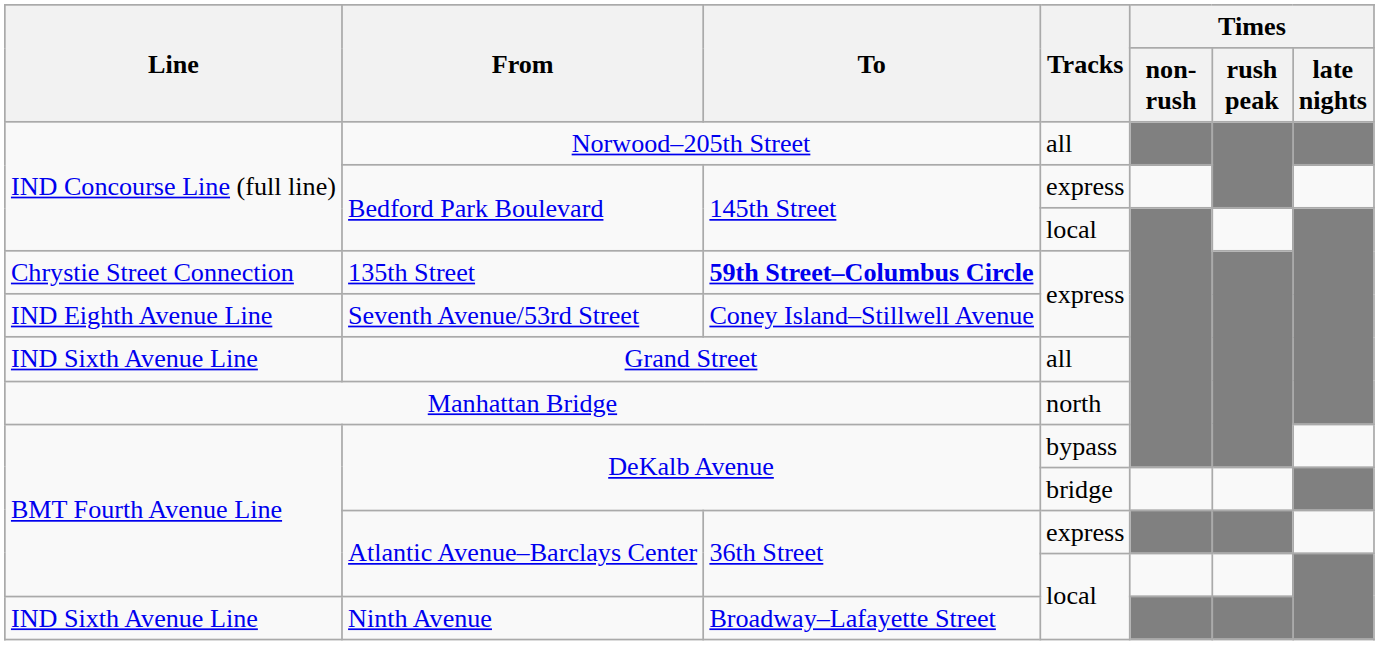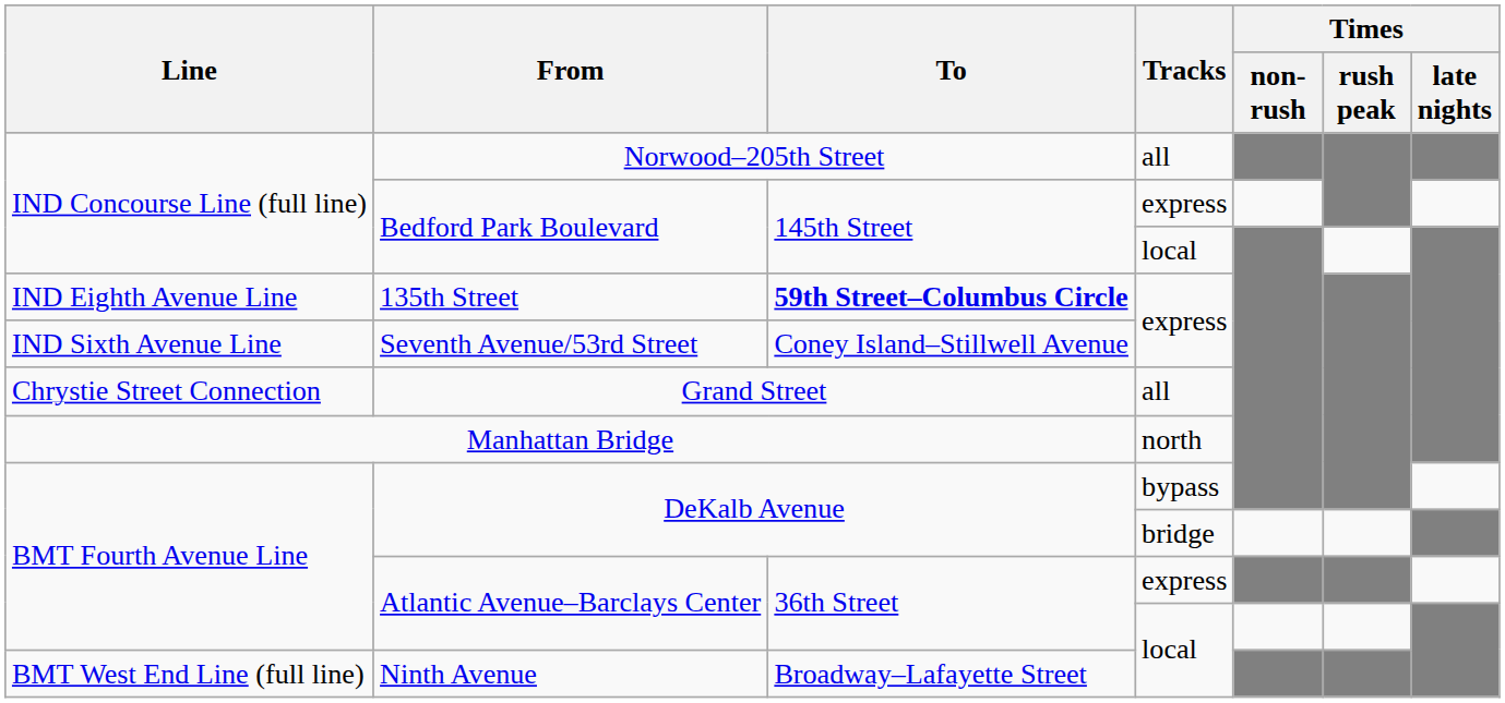 <table class="wikitable collapsible" style="font-size:95%">
 <tr>
 <th rowspan=2>Line</th>
 <th rowspan=2>From</th>
 <th rowspan=2>To</th>
 <th rowspan=2>Tracks</th>
 <th colspan=3>Times</th>
 </tr>
 <tr>
 <th style="width:40px; text-align:center;">non-<br>rush</th>
 <th style="width:40px; text-align:center;">rush<br>peak</th>
 <th style="width:40px; text-align:center;">late<br>nights</th>
 </tr>
 <tr>
 <td rowspan=3><a href='#'>IND Concourse Line</a> (full line)</td>
 <td colspan="2" style="text-align:center;"><a href='#'>Norwood–205th Street</a></td>
 <td>all</td>
 <td style="background: gray"> </td>
 <td rowspan=2 style="background: gray"> </td>
 <td style="background: gray"> </td>
 </tr>
 <tr>
 <td rowspan=2><a href='#'>Bedford Park Boulevard</a></td>
 <td rowspan=2><a href='#'>145th Street</a></td>
 <td>express</td>
 <td> </td>
 <td> </td>
 </tr>
 <tr>
 <td>local</td>
 <td rowspan=6 style="background: gray"> </td>
 <td> </td>
 <td rowspan=5 style="background: gray"> </td>
 </tr>
 <tr>
-<td><a href='#'>Chrystie Street Connection</a></td>
+<td><a href='#'>IND Eighth Avenue Line</a></td>
 <td><a href='#'>135th Street</a></td>
 <td><strong><a href='#'>59th Street–Columbus Circle</a></strong></td>
 <td rowspan=2>express</td>
 <td rowspan=5 style="background: gray"> </td>
 </tr>
 <tr>
-<td><a href='#'>IND Eighth Avenue Line</a></td>
+<td><a href='#'>IND Sixth Avenue Line</a></td>
 <td><a href='#'>Seventh Avenue/53rd Street</a></td>
 <td><a href='#'>Coney Island–Stillwell Avenue</a></td>
 </tr>
 <tr>
-<td><a href='#'>IND Sixth Avenue Line</a></td>
+<td><a href='#'>Chrystie Street Connection</a></td>
 <td colspan="2" style="text-align:center;"><a href='#'>Grand Street</a></td>
 <td>all</td>
 </tr>
 <tr>
 <td colspan="3" style="text-align:center;"><a href='#'>Manhattan Bridge</a></td>
 <td>north</td>
 </tr>
 <tr>
 <td rowspan=4><a href='#'>BMT Fourth Avenue Line</a></td>
 <td rowspan="2" colspan="2" style="text-align:center;"><a href='#'>DeKalb Avenue</a></td>
 <td>bypass</td>
 <td> </td>
 </tr>
 <tr>
 <td>bridge</td>
 <td> </td>
 <td> </td>
 <td style="background:gray"> </td>
 </tr>
 <tr>
 <td rowspan=2><a href='#'>Atlantic Avenue–Barclays Center</a></td>
 <td rowspan=2><a href='#'>36th Street</a></td>
 <td>express</td>
 <td style="background: gray"> </td>
 <td style="background: gray"> </td>
 <td> </td>
 </tr>
 <tr>
 <td rowspan=2>local</td>
 <td> </td>
 <td> </td>
 <td rowspan=2 style="background: gray"> </td>
 </tr>
 <tr>
-<td><a href='#'>IND Sixth Avenue Line</a></td>
+<td><a href='#'>BMT West End Line</a> (full line)</td>
 <td><a href='#'>Ninth Avenue</a></td>
 <td><a href='#'>Broadway–Lafayette Street</a></td>
 <td style="background: gray"> </td>
 <td style="background: gray"> </td>
 </tr>
 </table>
